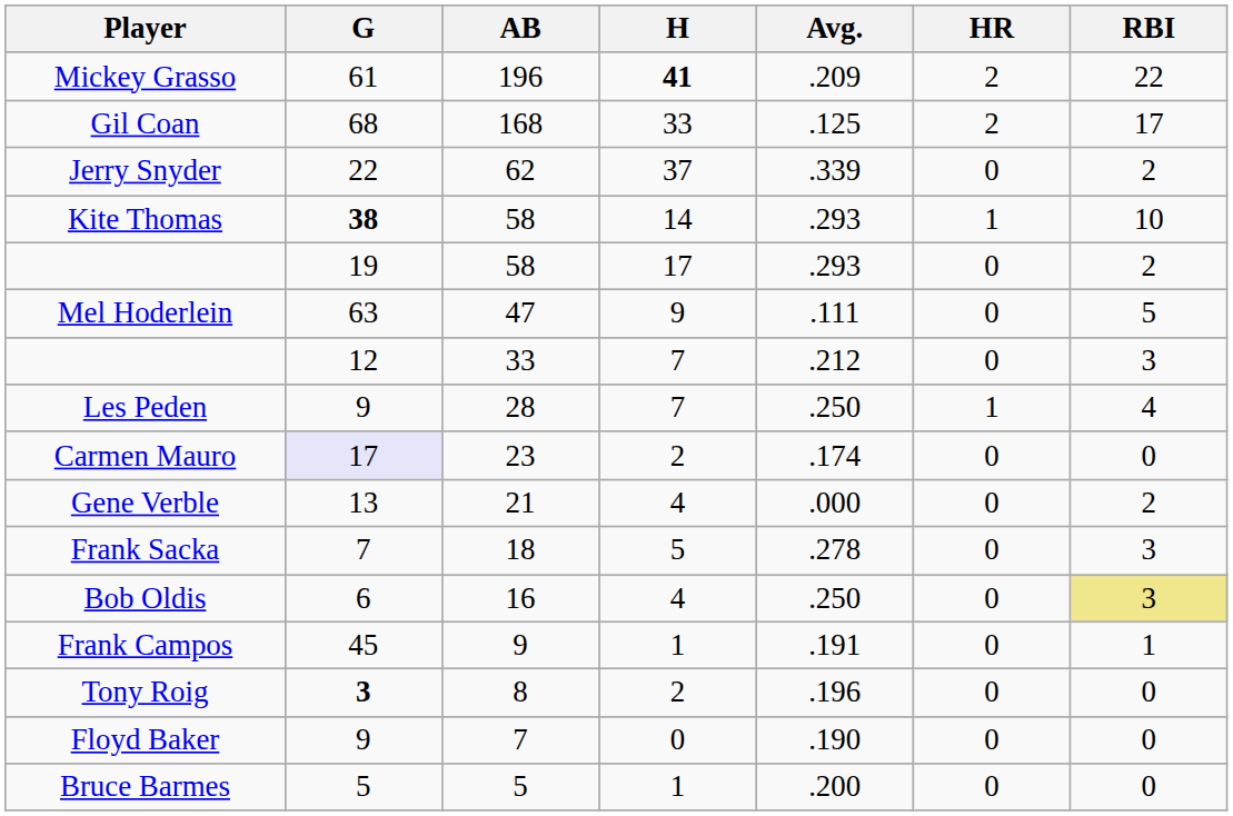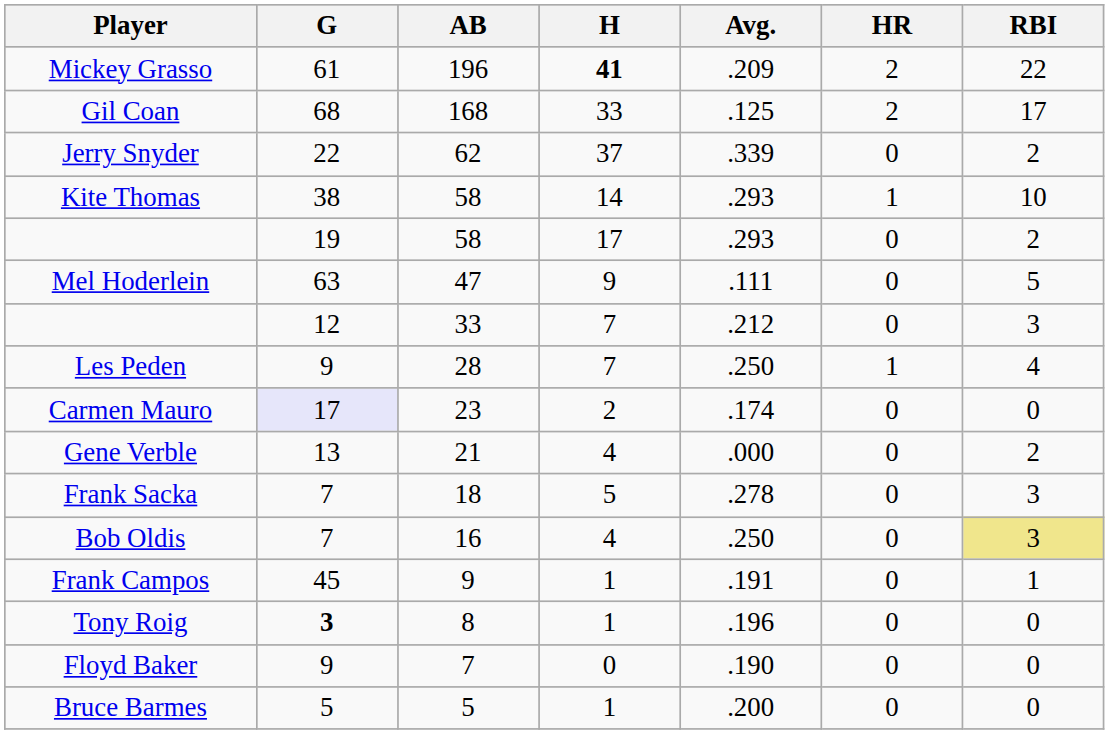 <table class="wikitable sortable">
 <tr>
 <th bgcolor="#DDDDFF" width="16%">Player</th>
 <th bgcolor="#DDDDFF" width="9%">G</th>
 <th bgcolor="#DDDDFF" width="9%">AB</th>
 <th bgcolor="#DDDDFF" width="9%">H</th>
 <th bgcolor="#DDDDFF" width="9%">Avg.</th>
 <th bgcolor="#DDDDFF" width="9%">HR</th>
 <th bgcolor="#DDDDFF" width="9%">RBI</th>
 </tr>
 <tr align="center">
 <td><a href='#'>Mickey Grasso</a></td>
 <td>61</td>
 <td>196</td>
 <td><strong>41</strong></td>
 <td>.209</td>
 <td>2</td>
 <td>22</td>
 </tr>
 <tr align="center">
 <td><a href='#'>Gil Coan</a></td>
 <td>68</td>
 <td>168</td>
 <td>33</td>
 <td>.125</td>
 <td>2</td>
 <td>17</td>
 </tr>
 <tr align="center">
 <td><a href='#'>Jerry Snyder</a></td>
 <td>22</td>
 <td>62</td>
 <td>37</td>
 <td>.339</td>
 <td>0</td>
 <td>2</td>
 </tr>
 <tr align="center">
 <td><a href='#'>Kite Thomas</a></td>
-<td><strong>38</strong></td>
+<td>38</td>
 <td>58</td>
 <td>14</td>
 <td>.293</td>
 <td>1</td>
 <td>10</td>
 </tr>
 <tr align="center">
 <td></td>
 <td>19</td>
 <td>58</td>
 <td>17</td>
 <td>.293</td>
 <td>0</td>
 <td>2</td>
 </tr>
 <tr align="center">
 <td><a href='#'>Mel Hoderlein</a></td>
 <td>63</td>
 <td>47</td>
 <td>9</td>
 <td>.111</td>
 <td>0</td>
 <td>5</td>
 </tr>
 <tr align="center">
 <td></td>
 <td>12</td>
 <td>33</td>
 <td>7</td>
 <td>.212</td>
 <td>0</td>
 <td>3</td>
 </tr>
 <tr align="center">
 <td><a href='#'>Les Peden</a></td>
 <td>9</td>
 <td>28</td>
 <td>7</td>
 <td>.250</td>
 <td>1</td>
 <td>4</td>
 </tr>
 <tr align="center">
 <td><a href='#'>Carmen Mauro</a></td>
 <td style="background: lavender;">17</td>
 <td>23</td>
 <td>2</td>
 <td>.174</td>
 <td>0</td>
 <td>0</td>
 </tr>
 <tr align="center">
 <td><a href='#'>Gene Verble</a></td>
 <td>13</td>
 <td>21</td>
 <td>4</td>
 <td>.000</td>
 <td>0</td>
 <td>2</td>
 </tr>
 <tr align="center">
 <td><a href='#'>Frank Sacka</a></td>
 <td>7</td>
 <td>18</td>
 <td>5</td>
 <td>.278</td>
 <td>0</td>
 <td>3</td>
 </tr>
 <tr align="center">
 <td><a href='#'>Bob Oldis</a></td>
-<td>6</td>
+<td>7</td>
 <td>16</td>
 <td>4</td>
 <td>.250</td>
 <td>0</td>
 <td style="background: khaki;">3</td>
 </tr>
 <tr align="center">
 <td><a href='#'>Frank Campos</a></td>
 <td>45</td>
 <td>9</td>
 <td>1</td>
 <td>.191</td>
 <td>0</td>
 <td>1</td>
 </tr>
 <tr align="center">
 <td><a href='#'>Tony Roig</a></td>
 <td><strong>3</strong></td>
 <td>8</td>
-<td>2</td>
+<td>1</td>
 <td>.196</td>
 <td>0</td>
 <td>0</td>
 </tr>
 <tr align="center">
 <td><a href='#'>Floyd Baker</a></td>
 <td>9</td>
 <td>7</td>
 <td>0</td>
 <td>.190</td>
 <td>0</td>
 <td>0</td>
 </tr>
 <tr align="center">
 <td><a href='#'>Bruce Barmes</a></td>
 <td>5</td>
 <td>5</td>
 <td>1</td>
 <td>.200</td>
 <td>0</td>
 <td>0</td>
 </tr>
 </table>
